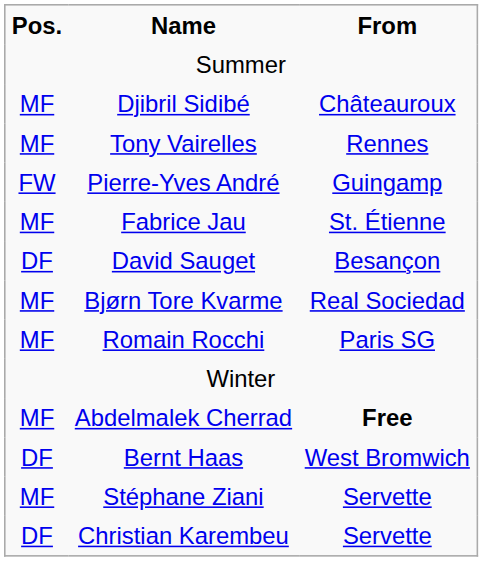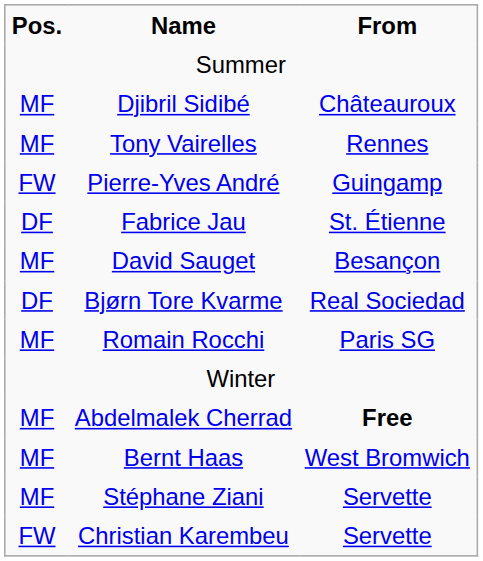 <table class= border="2" cellpadding="4" cellspacing="0" style="text-align:center; margin: 1em 1em 1em 0; background: #f9f9f9; border:1px #aaa solid; border-collapse: collapse; font-size: 95%;">
 <tr>
 <th>Pos.</th>
 <th>Name</th>
 <th>From</th>
 </tr>
 <tr>
 <td !style="text-align:center" colspan="4">Summer</td>
 </tr>
 <tr>
 <td><a href='#'>MF</a></td>
 <td> <a href='#'>Djibril Sidibé</a></td>
 <td> <a href='#'>Châteauroux</a></td>
 </tr>
 <tr>
 <td><a href='#'>MF</a></td>
 <td> <a href='#'>Tony Vairelles</a></td>
 <td> <a href='#'>Rennes</a></td>
 </tr>
 <tr>
 <td><a href='#'>FW</a></td>
 <td> <a href='#'>Pierre-Yves André</a></td>
 <td> <a href='#'>Guingamp</a></td>
 </tr>
 <tr>
-<td><a href='#'>MF</a></td>
+<td><a href='#'>DF</a></td>
 <td> <a href='#'>Fabrice Jau</a></td>
 <td> <a href='#'>St. Étienne</a></td>
 </tr>
 <tr>
-<td><a href='#'>DF</a></td>
+<td><a href='#'>MF</a></td>
 <td> <a href='#'>David Sauget</a></td>
 <td> <a href='#'>Besançon</a></td>
 </tr>
 <tr>
-<td><a href='#'>MF</a></td>
+<td><a href='#'>DF</a></td>
 <td> <a href='#'>Bjørn Tore Kvarme</a></td>
 <td> <a href='#'>Real Sociedad</a></td>
 </tr>
 <tr>
 <td><a href='#'>MF</a></td>
 <td> <a href='#'>Romain Rocchi</a></td>
 <td> <a href='#'>Paris SG</a></td>
 </tr>
 <tr>
 <td !style="text-align:center" colspan="4">Winter</td>
 </tr>
 <tr>
 <td><a href='#'>MF</a></td>
 <td> <a href='#'>Abdelmalek Cherrad</a></td>
 <td><strong>Free</strong></td>
 </tr>
 <tr>
-<td><a href='#'>DF</a></td>
+<td><a href='#'>MF</a></td>
 <td> <a href='#'>Bernt Haas</a></td>
 <td> <a href='#'>West Bromwich</a></td>
 </tr>
 <tr>
 <td><a href='#'>MF</a></td>
 <td> <a href='#'>Stéphane Ziani</a></td>
 <td> <a href='#'>Servette</a></td>
 </tr>
 <tr>
-<td><a href='#'>DF</a></td>
+<td><a href='#'>FW</a></td>
 <td> <a href='#'>Christian Karembeu</a></td>
 <td> <a href='#'>Servette</a></td>
 </tr>
 </table>
